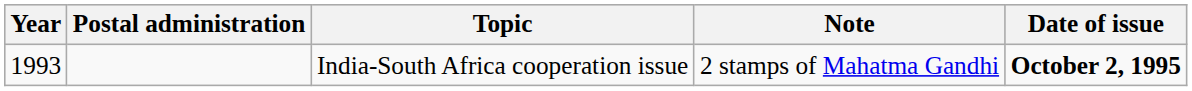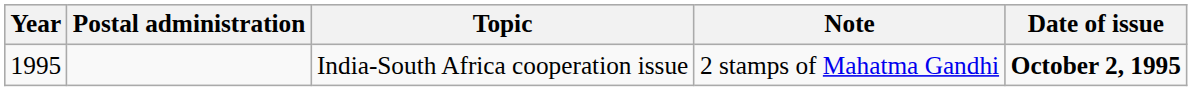 <table class="wikitable">
 <tr>
 <th>Year</th>
 <th>Postal administration</th>
 <th>Topic</th>
 <th>Note</th>
 <th>Date of issue</th>
 </tr>
 <tr>
-<td>1993</td>
+<td>1995</td>
 <td></td>
 <td>India-South Africa cooperation issue</td>
 <td>2 stamps of <a href='#'>Mahatma Gandhi</a></td>
 <td><strong>October 2, 1995</strong></td>
 </tr>
 </table>
